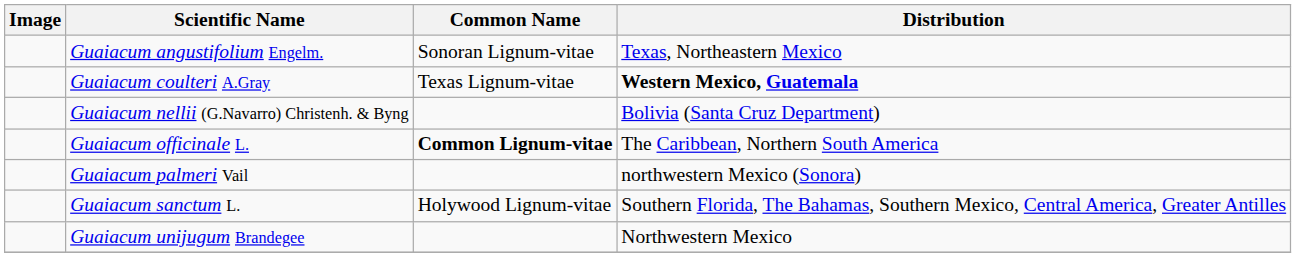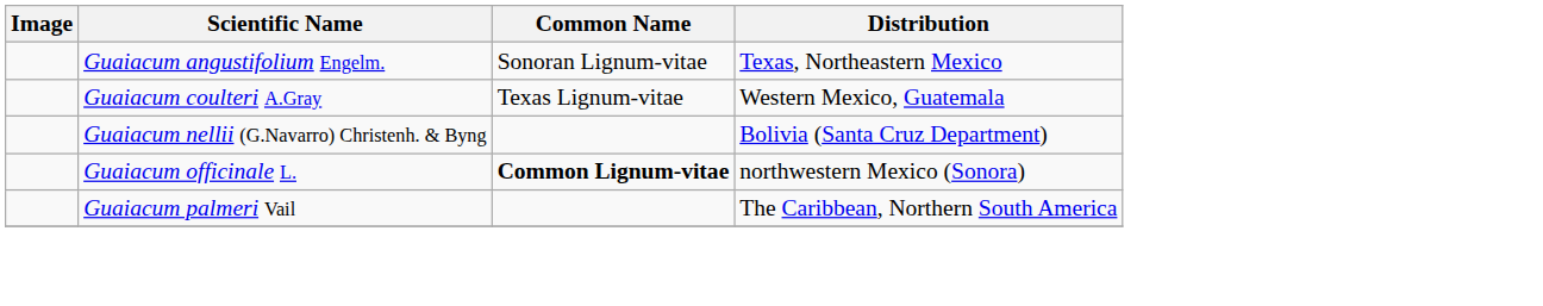 <table class="wikitable">
 <tr>
 <th>Image</th>
 <th>Scientific Name</th>
 <th>Common Name</th>
 <th>Distribution</th>
 </tr>
 <tr>
 <td></td>
 <td><em><a href='#'>Guaiacum angustifolium</a></em> <small><a href='#'>Engelm.</a> </small></td>
 <td>Sonoran Lignum-vitae</td>
 <td><a href='#'>Texas</a>, Northeastern <a href='#'>Mexico</a></td>
 </tr>
 <tr>
 <td></td>
 <td><em><a href='#'>Guaiacum coulteri</a></em> <small><a href='#'>A.Gray</a> </small></td>
 <td>Texas Lignum-vitae</td>
-<td><strong>Western Mexico, <a href='#'>Guatemala</a></strong></td>
+<td>Western Mexico, <a href='#'>Guatemala</a></td>
 </tr>
 <tr>
 <td></td>
 <td><em><a href='#'>Guaiacum nellii</a></em> <small>(G.Navarro) Christenh. & Byng</small></td>
 <td></td>
 <td><a href='#'>Bolivia</a> (<a href='#'>Santa Cruz Department</a>)</td>
 </tr>
 <tr>
 <td></td>
 <td><em><a href='#'>Guaiacum officinale</a></em> <small><a href='#'>L.</a> </small></td>
 <td><strong>Common Lignum-vitae</strong></td>
-<td>The <a href='#'>Caribbean</a>, Northern <a href='#'>South America</a></td>
+<td>northwestern Mexico (<a href='#'>Sonora</a>)</td>
 </tr>
 <tr>
 <td></td>
 <td><em><a href='#'>Guaiacum palmeri</a></em> <small>Vail</small></td>
 <td></td>
-<td>northwestern Mexico (<a href='#'>Sonora</a>)</td>
-</tr>
-<tr>
-<td></td>
-<td><em><a href='#'>Guaiacum sanctum</a></em> <small>L. </small></td>
-<td>Holywood Lignum-vitae</td>
-<td>Southern <a href='#'>Florida</a>, <a href='#'>The Bahamas</a>, Southern Mexico, <a href='#'>Central America</a>, <a href='#'>Greater Antilles</a></td>
-</tr>
-<tr>
-<td></td>
-<td><em><a href='#'>Guaiacum unijugum</a></em> <small><a href='#'>Brandegee</a> </small></td>
-<td></td>
-<td>Northwestern Mexico</td>
+<td>The <a href='#'>Caribbean</a>, Northern <a href='#'>South America</a></td>
 </tr>
 <tr>
 </tr>
 </table>
